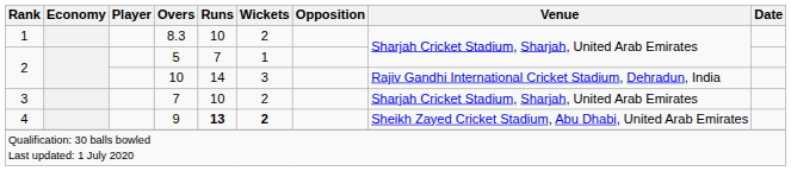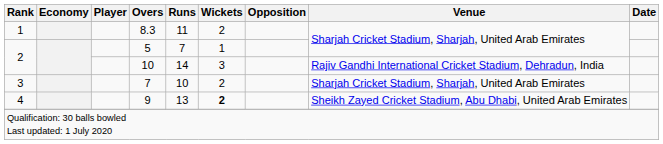 <table class="wikitable plainrowheaders sortable">
 <tr>
 <th scope=col>Rank</th>
 <th scope=col>Economy</th>
 <th scope=col>Player</th>
 <th scope=col>Overs</th>
 <th scope=col>Runs</th>
 <th scope=col>Wickets</th>
 <th scope=col>Opposition</th>
 <th scope=col>Venue</th>
 <th scope=col>Date</th>
 </tr>
 <tr>
 <td align=center>1</td>
 <th scope=row style=text-align:center;></th>
 <td></td>
 <td align=center>8.3</td>
-<td align=center>10</td>
+<td align=center>11</td>
 <td align=center>2</td>
 <td></td>
 <td rowspan=2><a href='#'>Sharjah Cricket Stadium</a>, <a href='#'>Sharjah</a>, United Arab Emirates</td>
 <td></td>
 </tr>
 <tr>
 <td align=center rowspan=2>2</td>
 <th scope=row style=text-align:center; rowspan=2></th>
 <td></td>
 <td align=center>5</td>
 <td align=center>7</td>
 <td align=center>1</td>
 <td></td>
 <td></td>
 </tr>
 <tr>
 <td></td>
 <td align=center>10</td>
 <td align=center>14</td>
 <td align=center>3</td>
 <td></td>
 <td><a href='#'>Rajiv Gandhi International Cricket Stadium</a>, <a href='#'>Dehradun</a>, India</td>
 <td></td>
 </tr>
 <tr>
 <td align=center>3</td>
 <th scope=row style=text-align:center;></th>
 <td></td>
 <td align=center>7</td>
 <td align=center>10</td>
 <td align=center>2</td>
 <td></td>
 <td><a href='#'>Sharjah Cricket Stadium</a>, <a href='#'>Sharjah</a>, United Arab Emirates</td>
 <td></td>
 </tr>
 <tr>
 <td align=center>4</td>
 <th scope=row style=text-align:center;></th>
 <td></td>
 <td align=center>9</td>
-<td align=center><strong>13</strong></td>
+<td align=center>13</td>
 <td align=center><strong>2</strong></td>
 <td></td>
 <td><a href='#'>Sheikh Zayed Cricket Stadium</a>, <a href='#'>Abu Dhabi</a>, United Arab Emirates</td>
 <td></td>
 </tr>
 <tr>
 </tr>
 <tr class=sortbottom>
 <td colspan=9><small>Qualification: 30 balls bowled<br>Last updated: 1 July 2020</small></td>
 </tr>
 </table>
